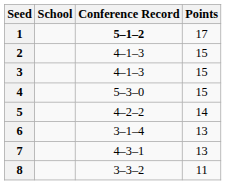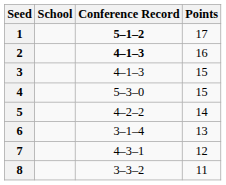 <table class="wikitable" style="text-align:center">
 <tr>
 <th>Seed</th>
 <th>School</th>
 <th>Conference Record</th>
 <th>Points</th>
 </tr>
 <tr>
 <th>1</th>
 <td></td>
 <td><strong>5–1–2</strong></td>
 <td>17</td>
 </tr>
 <tr>
 <th>2</th>
 <td></td>
-<td>4–1–3</td>
-<td>15</td>
+<td><strong>4–1–3</strong></td>
+<td>16</td>
 </tr>
 <tr>
 <th>3</th>
 <td></td>
 <td>4–1–3</td>
 <td>15</td>
 </tr>
 <tr>
 <th>4</th>
 <td></td>
 <td>5–3–0</td>
 <td>15</td>
 </tr>
 <tr>
 <th>5</th>
 <td></td>
 <td>4–2–2</td>
 <td>14</td>
 </tr>
 <tr>
 <th>6</th>
 <td></td>
 <td>3–1–4</td>
 <td>13</td>
 </tr>
 <tr>
 <th>7</th>
 <td></td>
 <td>4–3–1</td>
-<td>13</td>
+<td>12</td>
 </tr>
 <tr>
 <th>8</th>
 <td></td>
 <td>3–3–2</td>
 <td>11</td>
 </tr>
 </table>
